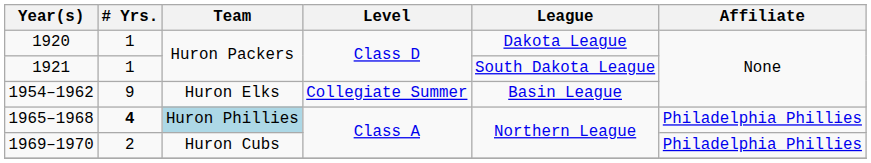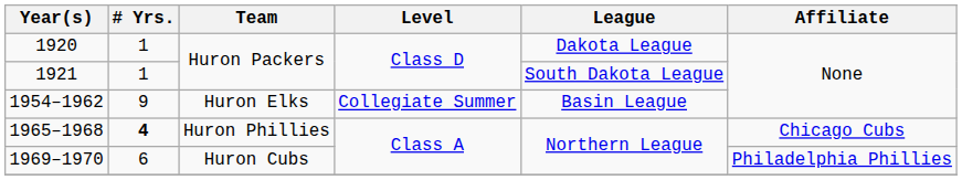 <table class="wikitable" style="text-align:center; font-size: 95%;">
 <tr>
 <th>Year(s)</th>
 <th># Yrs.</th>
 <th>Team</th>
 <th>Level</th>
 <th>League</th>
 <th>Affiliate</th>
 </tr>
 <tr>
 <td>1920</td>
 <td>1</td>
 <td rowspan=2>Huron Packers</td>
 <td rowspan=2><a href='#'>Class D</a></td>
 <td><a href='#'>Dakota League</a></td>
 <td rowspan=3>None</td>
 </tr>
 <tr>
 <td>1921</td>
 <td>1</td>
 <td><a href='#'>South Dakota League</a></td>
 </tr>
 <tr>
 <td>1954–1962</td>
 <td>9</td>
 <td>Huron Elks</td>
 <td><a href='#'>Collegiate Summer</a></td>
 <td><a href='#'>Basin League</a></td>
 </tr>
 <tr>
 <td>1965–1968</td>
 <td><strong>4</strong></td>
-<td style="background: lightblue;">Huron Phillies</td>
+<td>Huron Phillies</td>
 <td rowspan=2><a href='#'>Class A</a></td>
 <td rowspan=2><a href='#'>Northern League</a></td>
-<td><a href='#'>Philadelphia Phillies</a></td>
+<td><a href='#'>Chicago Cubs</a></td>
 </tr>
 <tr>
 <td>1969–1970</td>
-<td>2</td>
+<td>6</td>
 <td>Huron Cubs</td>
 <td><a href='#'>Philadelphia Phillies</a></td>
 </tr>
 <tr>
 </tr>
 </table>
